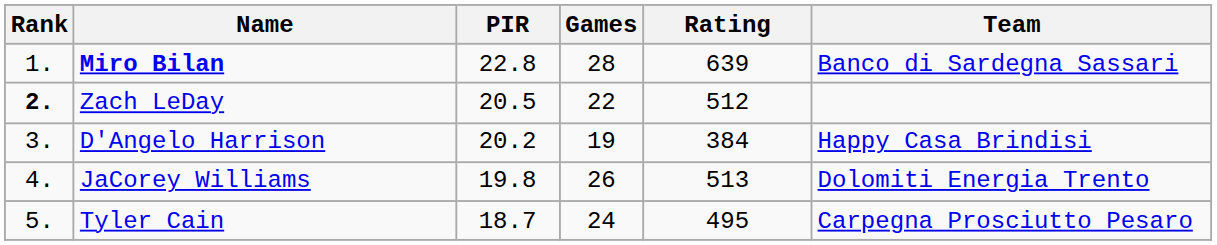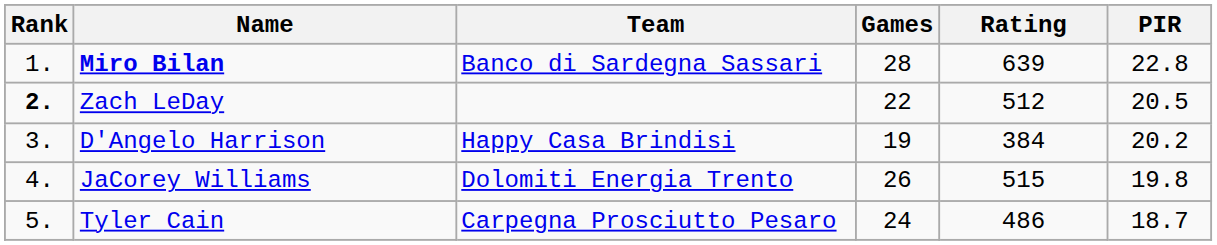 <table class="wikitable" style="text-align: center;">
 <tr>
 <th>Rank</th>
 <th width=200>Name</th>
-<th width=50>PIR</th>
+<th width=210>Team</th>
 <th>Games</th>
 <th width=85>Rating</th>
-<th width=210>Team</th>
+<th width=50>PIR</th>
 </tr>
 <tr>
 <td>1.</td>
 <td align="left"> <strong><a href='#'>Miro Bilan</a></strong></td>
-<td>22.8</td>
+<td style="text-align:left;"><a href='#'>Banco di Sardegna Sassari</a></td>
 <td>28</td>
 <td>639</td>
-<td style="text-align:left;"><a href='#'>Banco di Sardegna Sassari</a></td>
+<td>22.8</td>
 </tr>
 <tr>
 <td><strong>2.</strong></td>
 <td align="left"> <a href='#'>Zach LeDay</a></td>
-<td>20.5</td>
+<td style="text-align:left;"></td>
 <td>22</td>
 <td>512</td>
-<td style="text-align:left;"></td>
+<td>20.5</td>
 </tr>
 <tr>
 <td>3.</td>
 <td align="left"> <a href='#'>D'Angelo Harrison</a></td>
-<td>20.2</td>
+<td style="text-align:left;"><a href='#'>Happy Casa Brindisi</a></td>
 <td>19</td>
 <td>384</td>
-<td style="text-align:left;"><a href='#'>Happy Casa Brindisi</a></td>
+<td>20.2</td>
 </tr>
 <tr>
 <td>4.</td>
 <td align="left"> <a href='#'>JaCorey Williams</a></td>
+<td style="text-align:left;"><a href='#'>Dolomiti Energia Trento</a></td>
+<td>26</td>
+<td>515</td>
 <td>19.8</td>
-<td>26</td>
-<td>513</td>
-<td style="text-align:left;"><a href='#'>Dolomiti Energia Trento</a></td>
 </tr>
 <tr>
 <td>5.</td>
 <td align="left"> <a href='#'>Tyler Cain</a></td>
+<td style="text-align:left;"><a href='#'>Carpegna Prosciutto Pesaro</a></td>
+<td>24</td>
+<td>486</td>
 <td>18.7</td>
-<td>24</td>
-<td>495</td>
-<td style="text-align:left;"><a href='#'>Carpegna Prosciutto Pesaro</a></td>
 </tr>
 </table>
